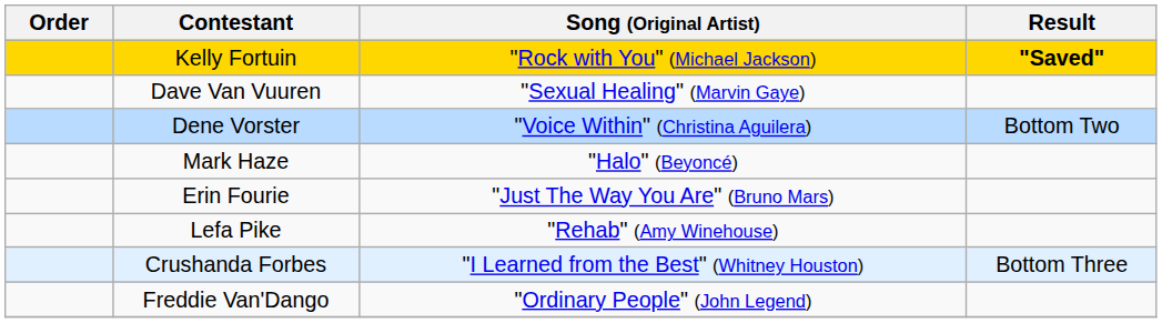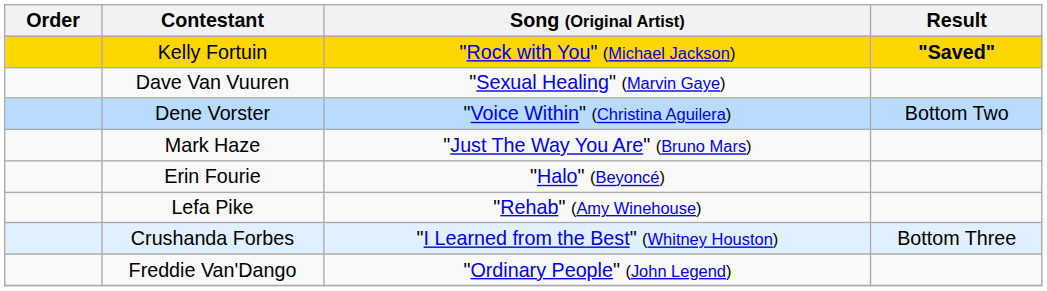 <table class="wikitable" style="font-size:90%; width:60%; text-align: center;">
 <tr>
 <th width="05%">Order</th>
 <th width="13%">Contestant</th>
 <th width="32%">Song <small>(Original Artist)</small></th>
 <th width="10%">Result</th>
 </tr>
 <tr>
 <td bgcolor="gold"></td>
 <td bgcolor="gold">Kelly Fortuin</td>
 <td bgcolor="gold">"<a href='#'>Rock with You</a>" <small>(<a href='#'>Michael Jackson</a>)</small></td>
 <td bgcolor="gold"><strong>"Saved"</strong></td>
 </tr>
 <tr>
 <td></td>
 <td>Dave Van Vuuren</td>
 <td>"<a href='#'>Sexual Healing</a>" <small>(<a href='#'>Marvin Gaye</a>)</small></td>
 <td></td>
 </tr>
 <tr>
 <td bgcolor="B8DBFF"></td>
 <td bgcolor="B8DBFF">Dene Vorster</td>
 <td bgcolor="B8DBFF">"<a href='#'>Voice Within</a>" <small>(<a href='#'>Christina Aguilera</a>)</small></td>
 <td bgcolor="B8DBFF">Bottom Two</td>
 </tr>
 <tr>
 <td></td>
 <td>Mark Haze</td>
-<td>"<a href='#'>Halo</a>" <small>(<a href='#'>Beyoncé</a>)</small></td>
+<td>"<a href='#'>Just The Way You Are</a>" <small>(<a href='#'>Bruno Mars</a>)</small></td>
 <td></td>
 </tr>
 <tr>
 <td></td>
 <td>Erin Fourie</td>
-<td>"<a href='#'>Just The Way You Are</a>" <small>(<a href='#'>Bruno Mars</a>)</small></td>
+<td>"<a href='#'>Halo</a>" <small>(<a href='#'>Beyoncé</a>)</small></td>
 <td></td>
 </tr>
 <tr>
 <td></td>
 <td>Lefa Pike</td>
 <td>"<a href='#'>Rehab</a>" <small>(<a href='#'>Amy Winehouse</a>)</small></td>
 <td></td>
 </tr>
 <tr>
 <td bgcolor="E0F0FF"></td>
 <td bgcolor="E0F0FF">Crushanda Forbes</td>
 <td bgcolor="E0F0FF">"<a href='#'>I Learned from the Best</a>" <small>(<a href='#'>Whitney Houston</a>)</small></td>
 <td bgcolor="E0F0FF">Bottom Three</td>
 </tr>
 <tr>
 <td></td>
 <td>Freddie Van'Dango</td>
 <td>"<a href='#'>Ordinary People</a>" <small>(<a href='#'>John Legend</a>)</small></td>
 <td></td>
 </tr>
 <tr>
 </tr>
 </table>
